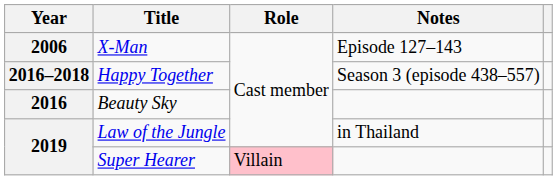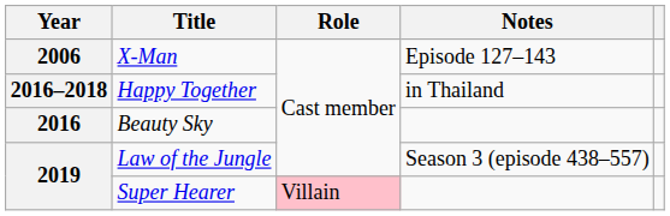 <table class="wikitable plainrowheaders sortable">
 <tr>
 <th scope="col">Year</th>
 <th scope="col">Title</th>
 <th scope="col">Role</th>
 <th scope="col">Notes</th>
 <th scope="col" class="unsortable"></th>
 </tr>
 <tr>
 <th scope="row">2006</th>
 <td><em><a href='#'>X-Man</a></em></td>
 <td rowspan="4">Cast member</td>
 <td>Episode 127–143</td>
 <td style="text-align:center"></td>
 </tr>
 <tr>
 <th scope="row">2016–2018</th>
 <td><em><a href='#'>Happy Together</a></em></td>
-<td>Season 3 (episode 438–557)</td>
+<td>in Thailand</td>
 <td style="text-align:center"></td>
 </tr>
 <tr>
 <th scope="row">2016</th>
 <td><em>Beauty Sky</em></td>
 <td></td>
 <td style="text-align:center"></td>
 </tr>
 <tr>
 <th scope="row" rowspan="2">2019</th>
 <td><em><a href='#'>Law of the Jungle</a></em></td>
-<td>in Thailand</td>
+<td>Season 3 (episode 438–557)</td>
 <td style="text-align:center"></td>
 </tr>
 <tr>
 <td><em><a href='#'>Super Hearer</a></em></td>
 <td style="background: pink;">Villain</td>
 <td></td>
 <td style="text-align:center"></td>
 </tr>
 </table>
